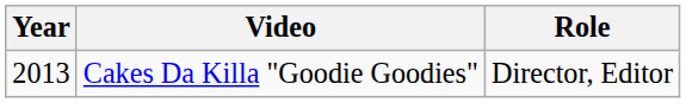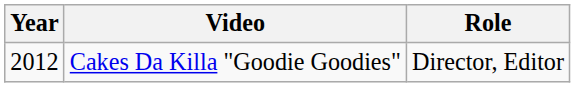 <table class="wikitable">
 <tr>
 <th>Year</th>
 <th>Video</th>
 <th>Role</th>
 </tr>
 <tr>
-<td>2013</td>
+<td>2012</td>
 <td><a href='#'>Cakes Da Killa</a> "Goodie Goodies"</td>
 <td>Director, Editor</td>
 </tr>
 </table>
